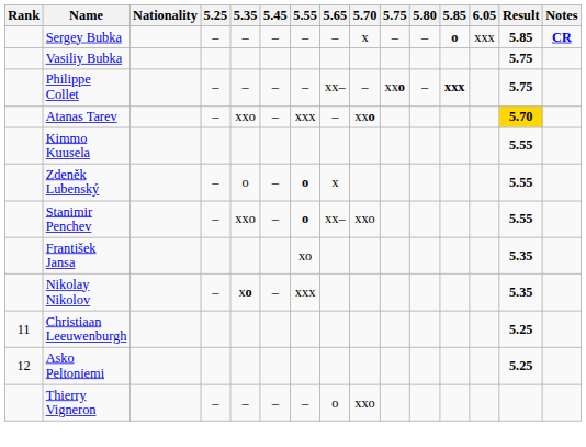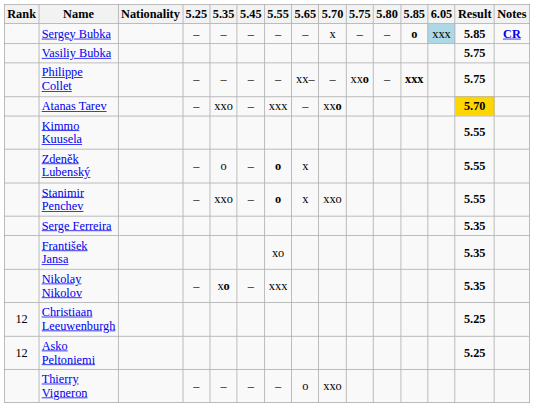 <table class="wikitable sortable" style="text-align:center">
 <tr>
 <th>Rank</th>
 <th>Name</th>
 <th>Nationality</th>
 <th>5.25</th>
 <th>5.35</th>
 <th>5.45</th>
 <th>5.55</th>
 <th>5.65</th>
 <th>5.70</th>
 <th>5.75</th>
 <th>5.80</th>
 <th>5.85</th>
 <th>6.05</th>
 <th>Result</th>
 <th>Notes</th>
 </tr>
 <tr>
 <td></td>
 <td align=left><a href='#'>Sergey Bubka</a></td>
 <td align=left></td>
 <td>–</td>
 <td>–</td>
 <td>–</td>
 <td>–</td>
 <td>–</td>
 <td>x</td>
 <td>–</td>
 <td>–</td>
 <td><strong>o</strong></td>
-<td>xxx</td>
+<td style="background: lightblue;">xxx</td>
 <td><strong>5.85</strong></td>
 <td><strong><a href='#'>CR</a></strong></td>
 </tr>
 <tr>
 <td></td>
 <td align=left><a href='#'>Vasiliy Bubka</a></td>
 <td align=left></td>
 <td></td>
 <td></td>
 <td></td>
 <td></td>
 <td></td>
 <td></td>
 <td></td>
 <td></td>
 <td></td>
 <td></td>
 <td><strong>5.75</strong></td>
 <td></td>
 </tr>
 <tr>
 <td></td>
 <td align=left><a href='#'>Philippe Collet</a></td>
 <td align=left></td>
 <td>–</td>
 <td>–</td>
 <td>–</td>
 <td>–</td>
 <td>xx–</td>
 <td>–</td>
 <td>xx<strong>o</strong></td>
 <td>–</td>
 <td><strong>xxx</strong></td>
 <td></td>
 <td><strong>5.75</strong></td>
 <td></td>
 </tr>
 <tr>
 <td></td>
 <td align=left><a href='#'>Atanas Tarev</a></td>
 <td align=left></td>
 <td>–</td>
 <td>xxo</td>
 <td>–</td>
 <td>xxx</td>
 <td>–</td>
 <td>xx<strong>o</strong></td>
 <td></td>
 <td></td>
 <td></td>
 <td></td>
 <td style="background: gold;"><strong>5.70</strong></td>
 <td></td>
 </tr>
 <tr>
 <td></td>
 <td align=left><a href='#'>Kimmo Kuusela</a></td>
 <td align=left></td>
 <td></td>
 <td></td>
 <td></td>
 <td></td>
 <td></td>
 <td></td>
 <td></td>
 <td></td>
 <td></td>
 <td></td>
 <td><strong>5.55</strong></td>
 <td></td>
 </tr>
 <tr>
 <td></td>
 <td align=left><a href='#'>Zdeněk Lubenský</a></td>
 <td align=left></td>
 <td>–</td>
 <td>o</td>
 <td>–</td>
 <td><strong>o</strong></td>
 <td>x</td>
 <td></td>
 <td></td>
 <td></td>
 <td></td>
 <td></td>
 <td><strong>5.55</strong></td>
 <td></td>
 </tr>
 <tr>
 <td></td>
 <td align=left><a href='#'>Stanimir Penchev</a></td>
 <td align=left></td>
 <td>–</td>
 <td>xxo</td>
 <td>–</td>
 <td><strong>o</strong></td>
-<td>xx–</td>
+<td>x</td>
 <td>xxo</td>
 <td></td>
 <td></td>
 <td></td>
 <td></td>
 <td><strong>5.55</strong></td>
+<td></td>
+</tr>
+<tr>
+<td></td>
+<td align=left><a href='#'>Serge Ferreira</a></td>
+<td align=left></td>
+<td></td>
+<td></td>
+<td></td>
+<td></td>
+<td></td>
+<td></td>
+<td></td>
+<td></td>
+<td></td>
+<td></td>
+<td><strong>5.35</strong></td>
 <td></td>
 </tr>
 <tr>
 <td></td>
 <td align=left><a href='#'>František Jansa</a></td>
 <td align=left></td>
 <td></td>
 <td></td>
 <td></td>
 <td>xo</td>
 <td></td>
 <td></td>
 <td></td>
 <td></td>
 <td></td>
 <td></td>
 <td><strong>5.35</strong></td>
 <td></td>
 </tr>
 <tr>
 <td></td>
 <td align=left><a href='#'>Nikolay Nikolov</a></td>
 <td align=left></td>
 <td>–</td>
 <td>x<strong>o</strong></td>
 <td>–</td>
 <td>xxx</td>
 <td></td>
 <td></td>
 <td></td>
 <td></td>
 <td></td>
 <td></td>
 <td><strong>5.35</strong></td>
 <td></td>
 </tr>
 <tr>
-<td>11</td>
+<td>12</td>
 <td align=left><a href='#'>Christiaan Leeuwenburgh</a></td>
 <td align=left></td>
 <td></td>
 <td></td>
 <td></td>
 <td></td>
 <td></td>
 <td></td>
 <td></td>
 <td></td>
 <td></td>
 <td></td>
 <td><strong>5.25</strong></td>
 <td></td>
 </tr>
 <tr>
 <td>12</td>
 <td align=left><a href='#'>Asko Peltoniemi</a></td>
 <td align=left></td>
 <td></td>
 <td></td>
 <td></td>
 <td></td>
 <td></td>
 <td></td>
 <td></td>
 <td></td>
 <td></td>
 <td></td>
 <td><strong>5.25</strong></td>
 <td></td>
 </tr>
 <tr>
 <td></td>
 <td align=left><a href='#'>Thierry Vigneron</a></td>
 <td align=left></td>
 <td>–</td>
 <td>–</td>
 <td>–</td>
 <td>–</td>
 <td>o</td>
 <td>xxo</td>
 <td></td>
 <td></td>
 <td></td>
 <td></td>
 <td><strong></strong></td>
 <td></td>
 </tr>
 </table>
